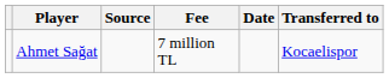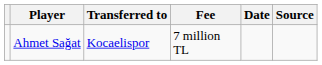 <table class="wikitable plainrowheaders sortable">
 <tr>
 <th></th>
 <th scope="col">Player</th>
-<th scope="col">Source</th>
+<th>Transferred to</th>
 <th style="width: 80px;">Fee</th>
 <th scope="col">Date</th>
-<th>Transferred to</th>
+<th scope="col">Source</th>
 </tr>
 <tr>
 <td align="center"></td>
 <td> <a href='#'>Ahmet Sağat</a></td>
-<td></td>
+<td> <a href='#'>Kocaelispor</a></td>
 <td>7 million TL</td>
 <td></td>
-<td> <a href='#'>Kocaelispor</a></td>
+<td></td>
 </tr>
 </table>
